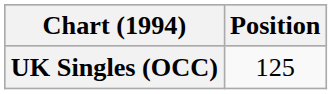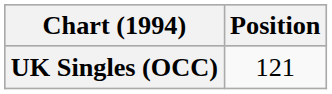 <table class="wikitable plainrowheaders" style="text-align:center">
 <tr>
 <th scope="col">Chart (1994)</th>
 <th scope="col">Position</th>
 </tr>
 <tr>
 <th scope="row">UK Singles (OCC)</th>
-<td>125</td>
+<td>121</td>
 </tr>
 </table>
